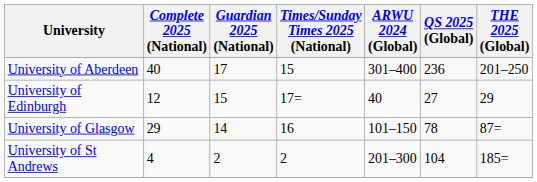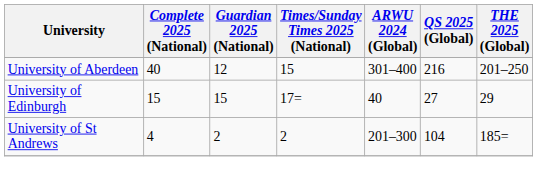 <table class="wikitable sortable" style="text-align: left;">
 <tr>
 <th width=200px>University</th>
 <th data-sort-type="number"><em><a href='#'>Complete 2025</a></em> (National)</th>
 <th data-sort-type="number"><em><a href='#'>Guardian 2025</a></em> (National)</th>
 <th data-sort-type="number"><em><a href='#'>Times/Sunday Times 2025</a></em> (National)</th>
 <th data-sort-type="number"><em><a href='#'>ARWU 2024</a></em> (Global)</th>
 <th data-sort-type="number"><em><a href='#'>QS 2025</a></em> (Global)</th>
 <th data-sort-type="number"><em><a href='#'>THE 2025</a></em> (Global)</th>
 </tr>
 <tr>
 </tr>
 <tr>
 <td><a href='#'>University of Aberdeen</a></td>
 <td>40</td>
-<td>17</td>
+<td>12</td>
 <td>15</td>
 <td>301–400</td>
-<td>236</td>
+<td>216</td>
 <td>201–250</td>
 </tr>
 <tr>
 <td><a href='#'>University of Edinburgh</a></td>
-<td>12</td>
+<td>15</td>
 <td>15</td>
 <td>17=</td>
 <td>40</td>
 <td>27</td>
 <td>29</td>
-</tr>
-<tr>
-<td><a href='#'>University of Glasgow</a></td>
-<td>29</td>
-<td>14</td>
-<td>16</td>
-<td>101–150</td>
-<td>78</td>
-<td>87=</td>
 </tr>
 <tr>
 <td><a href='#'>University of St Andrews</a></td>
 <td>4</td>
 <td>2</td>
 <td>2</td>
 <td>201–300</td>
 <td>104</td>
 <td>185=</td>
 </tr>
 <tr>
 </tr>
 </table>
